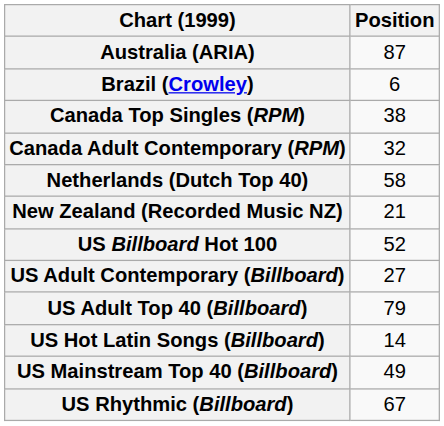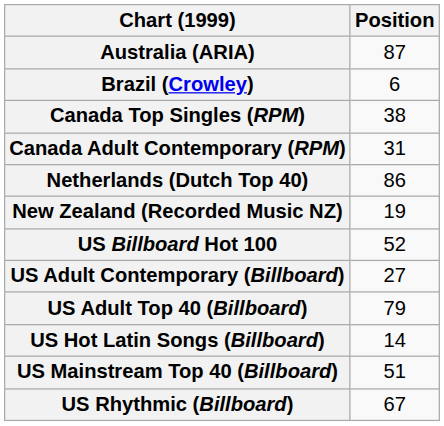 <table class="wikitable sortable plainrowheaders" style="text-align:center">
 <tr>
 <th scope="col">Chart (1999)</th>
 <th scope="col">Position</th>
 </tr>
 <tr>
 <th scope="row">Australia (ARIA)</th>
 <td>87</td>
 </tr>
 <tr>
 <th scope="row">Brazil (<a href='#'>Crowley</a>)</th>
 <td>6</td>
 </tr>
 <tr>
 <th scope="row">Canada Top Singles (<em>RPM</em>)</th>
 <td>38</td>
 </tr>
 <tr>
 <th scope="row">Canada Adult Contemporary (<em>RPM</em>)</th>
-<td>32</td>
+<td>31</td>
 </tr>
 <tr>
 <th scope="row">Netherlands (Dutch Top 40)</th>
-<td>58</td>
+<td>86</td>
 </tr>
 <tr>
 <th scope="row">New Zealand (Recorded Music NZ)</th>
-<td>21</td>
+<td>19</td>
 </tr>
 <tr>
 <th scope="row">US <em>Billboard</em> Hot 100</th>
 <td>52</td>
 </tr>
 <tr>
 <th scope="row">US Adult Contemporary  (<em>Billboard</em>)</th>
 <td>27</td>
 </tr>
 <tr>
 <th scope="row">US Adult Top 40 (<em>Billboard</em>)</th>
 <td>79</td>
 </tr>
 <tr>
 <th scope="row">US Hot Latin Songs (<em>Billboard</em>)</th>
 <td>14</td>
 </tr>
 <tr>
 <th scope="row">US Mainstream Top 40  (<em>Billboard</em>)</th>
-<td>49</td>
+<td>51</td>
 </tr>
 <tr>
 <th scope="row">US Rhythmic  (<em>Billboard</em>)</th>
 <td>67</td>
 </tr>
 </table>
